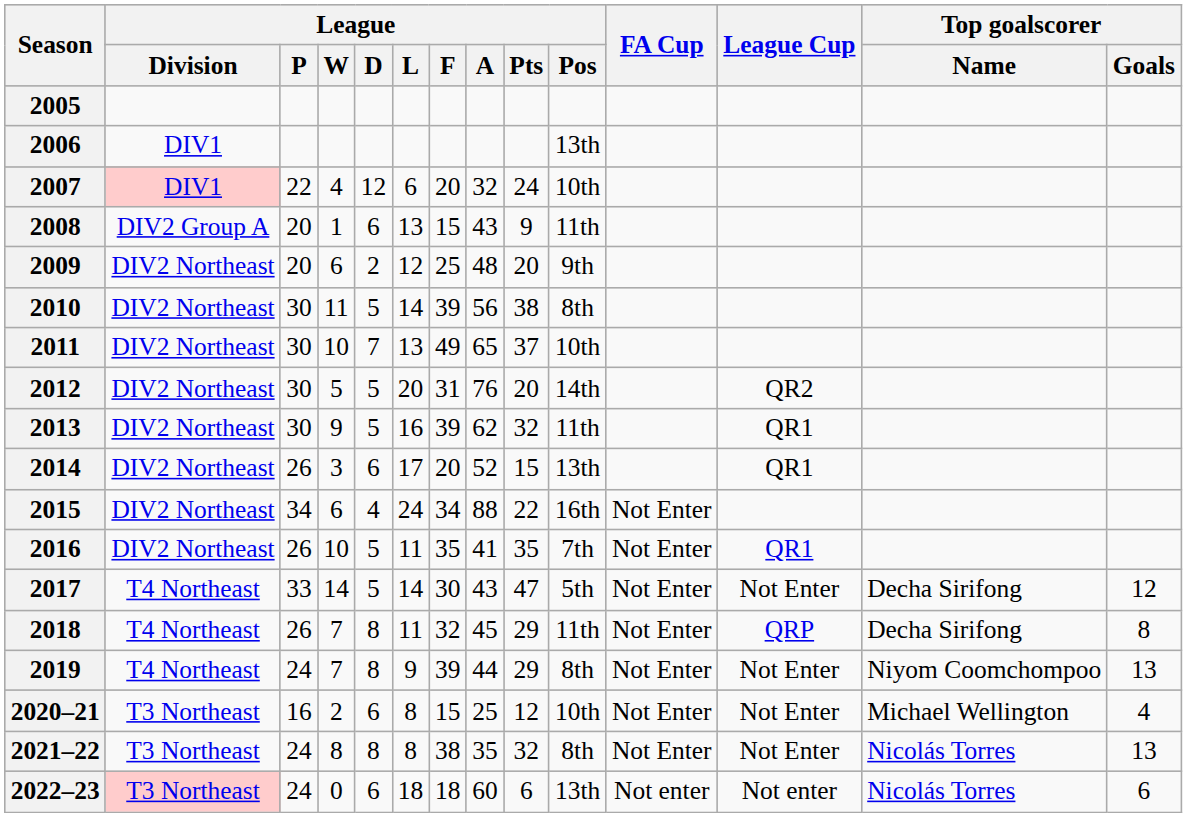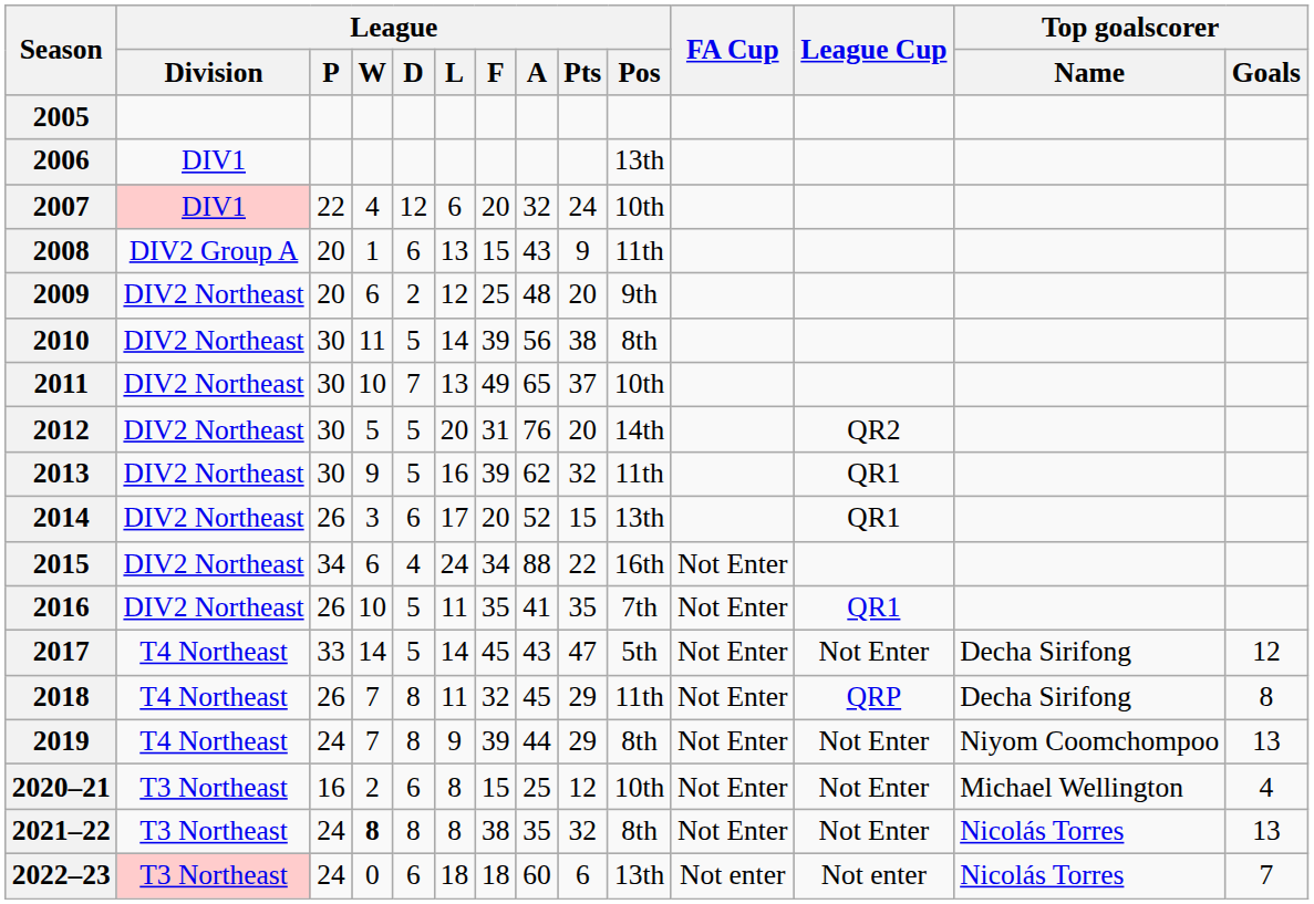 <table class="wikitable" style="text-align: center">
 <tr>
 <th rowspan=2>Season</th>
 <th colspan=9>League</th>
 <th rowspan=2><a href='#'>FA Cup</a></th>
 <th rowspan=2><a href='#'>League Cup</a></th>
 <th colspan=2>Top goalscorer</th>
 </tr>
 <tr>
 <th>Division</th>
 <th>P</th>
 <th>W</th>
 <th>D</th>
 <th>L</th>
 <th>F</th>
 <th>A</th>
 <th>Pts</th>
 <th>Pos</th>
 <th>Name</th>
 <th>Goals</th>
 </tr>
 <tr>
 <th>2005</th>
 <td></td>
 <td></td>
 <td></td>
 <td></td>
 <td></td>
 <td></td>
 <td></td>
 <td></td>
 <td></td>
 <td></td>
 <td></td>
 <td></td>
 <td></td>
 </tr>
 <tr>
 <th>2006</th>
 <td><a href='#'>DIV1</a></td>
 <td></td>
 <td></td>
 <td></td>
 <td></td>
 <td></td>
 <td></td>
 <td></td>
 <td>13th</td>
 <td></td>
 <td></td>
 <td></td>
 <td></td>
 </tr>
 <tr>
 <th>2007</th>
 <td bgcolor="#FFCCCC"><a href='#'>DIV1</a></td>
 <td>22</td>
 <td>4</td>
 <td>12</td>
 <td>6</td>
 <td>20</td>
 <td>32</td>
 <td>24</td>
 <td>10th</td>
 <td></td>
 <td></td>
 <td></td>
 <td></td>
 </tr>
 <tr>
 <th>2008</th>
 <td><a href='#'>DIV2 Group A</a></td>
 <td>20</td>
 <td>1</td>
 <td>6</td>
 <td>13</td>
 <td>15</td>
 <td>43</td>
 <td>9</td>
 <td>11th</td>
 <td></td>
 <td></td>
 <td></td>
 <td></td>
 </tr>
 <tr>
 <th>2009</th>
 <td><a href='#'>DIV2 Northeast</a></td>
 <td>20</td>
 <td>6</td>
 <td>2</td>
 <td>12</td>
 <td>25</td>
 <td>48</td>
 <td>20</td>
 <td>9th</td>
 <td></td>
 <td></td>
 <td></td>
 <td></td>
 </tr>
 <tr>
 <th>2010</th>
 <td><a href='#'>DIV2 Northeast</a></td>
 <td>30</td>
 <td>11</td>
 <td>5</td>
 <td>14</td>
 <td>39</td>
 <td>56</td>
 <td>38</td>
 <td>8th</td>
 <td></td>
 <td></td>
 <td></td>
 <td></td>
 </tr>
 <tr>
 <th>2011</th>
 <td><a href='#'>DIV2 Northeast</a></td>
 <td>30</td>
 <td>10</td>
 <td>7</td>
 <td>13</td>
 <td>49</td>
 <td>65</td>
 <td>37</td>
 <td>10th</td>
 <td></td>
 <td></td>
 <td></td>
 <td></td>
 </tr>
 <tr>
 <th>2012</th>
 <td><a href='#'>DIV2 Northeast</a></td>
 <td>30</td>
 <td>5</td>
 <td>5</td>
 <td>20</td>
 <td>31</td>
 <td>76</td>
 <td>20</td>
 <td>14th</td>
 <td></td>
 <td>QR2</td>
 <td></td>
 <td></td>
 </tr>
 <tr>
 <th>2013</th>
 <td><a href='#'>DIV2 Northeast</a></td>
 <td>30</td>
 <td>9</td>
 <td>5</td>
 <td>16</td>
 <td>39</td>
 <td>62</td>
 <td>32</td>
 <td>11th</td>
 <td></td>
 <td>QR1</td>
 <td></td>
 <td></td>
 </tr>
 <tr>
 <th>2014</th>
 <td><a href='#'>DIV2 Northeast</a></td>
 <td>26</td>
 <td>3</td>
 <td>6</td>
 <td>17</td>
 <td>20</td>
 <td>52</td>
 <td>15</td>
 <td>13th</td>
 <td></td>
 <td>QR1</td>
 <td></td>
 <td></td>
 </tr>
 <tr>
 <th>2015</th>
 <td><a href='#'>DIV2 Northeast</a></td>
 <td>34</td>
 <td>6</td>
 <td>4</td>
 <td>24</td>
 <td>34</td>
 <td>88</td>
 <td>22</td>
 <td>16th</td>
 <td>Not Enter</td>
 <td></td>
 <td></td>
 <td></td>
 </tr>
 <tr>
 <th>2016</th>
 <td><a href='#'>DIV2 Northeast</a></td>
 <td>26</td>
 <td>10</td>
 <td>5</td>
 <td>11</td>
 <td>35</td>
 <td>41</td>
 <td>35</td>
 <td>7th</td>
 <td>Not Enter</td>
 <td><a href='#'>QR1</a></td>
 <td></td>
 <td></td>
 </tr>
 <tr>
 <th>2017</th>
 <td><a href='#'>T4 Northeast</a></td>
 <td>33</td>
 <td>14</td>
 <td>5</td>
 <td>14</td>
-<td>30</td>
+<td>45</td>
 <td>43</td>
 <td>47</td>
 <td>5th</td>
 <td>Not Enter</td>
 <td>Not Enter</td>
 <td align="left"> Decha Sirifong</td>
 <td>12</td>
 </tr>
 <tr>
 <th>2018</th>
 <td><a href='#'>T4 Northeast</a></td>
 <td>26</td>
 <td>7</td>
 <td>8</td>
 <td>11</td>
 <td>32</td>
 <td>45</td>
 <td>29</td>
 <td>11th</td>
 <td>Not Enter</td>
 <td><a href='#'>QRP</a></td>
 <td align="left"> Decha Sirifong</td>
 <td>8</td>
 </tr>
 <tr>
 <th>2019</th>
 <td><a href='#'>T4 Northeast</a></td>
 <td>24</td>
 <td>7</td>
 <td>8</td>
 <td>9</td>
 <td>39</td>
 <td>44</td>
 <td>29</td>
 <td>8th</td>
 <td>Not Enter</td>
 <td>Not Enter</td>
 <td align="left"> Niyom Coomchompoo</td>
 <td>13</td>
 </tr>
 <tr>
 <th>2020–21</th>
 <td><a href='#'>T3 Northeast</a></td>
 <td>16</td>
 <td>2</td>
 <td>6</td>
 <td>8</td>
 <td>15</td>
 <td>25</td>
 <td>12</td>
 <td>10th</td>
 <td>Not Enter</td>
 <td>Not Enter</td>
 <td align="left"> Michael Wellington</td>
 <td>4</td>
 </tr>
 <tr>
 <th>2021–22</th>
 <td><a href='#'>T3 Northeast</a></td>
 <td>24</td>
-<td>8</td>
+<td><strong>8</strong></td>
 <td>8</td>
 <td>8</td>
 <td>38</td>
 <td>35</td>
 <td>32</td>
 <td>8th</td>
 <td>Not Enter</td>
 <td>Not Enter</td>
 <td align="left"> <a href='#'>Nicolás Torres</a></td>
 <td>13</td>
 </tr>
 <tr>
 <th>2022–23</th>
 <td bgcolor="#FFCCCC"><a href='#'>T3 Northeast</a></td>
 <td>24</td>
 <td>0</td>
 <td>6</td>
 <td>18</td>
 <td>18</td>
 <td>60</td>
 <td>6</td>
 <td>13th</td>
 <td>Not enter</td>
 <td>Not enter</td>
 <td align="left"> <a href='#'>Nicolás Torres</a></td>
-<td>6</td>
+<td>7</td>
 </tr>
 </table>
